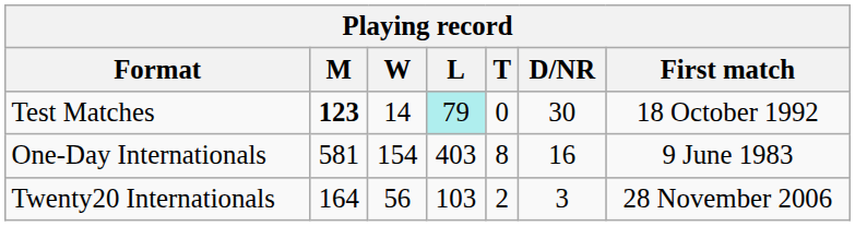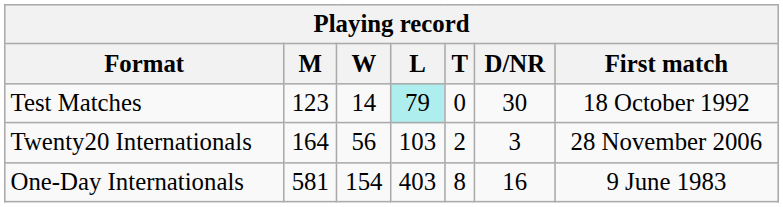 <table class="wikitable" style="text-align:center;width:500px">
 <tr>
 <th colspan="7">Playing record</th>
 </tr>
 <tr>
 <th>Format</th>
 <th>M</th>
 <th>W</th>
 <th>L</th>
 <th>T</th>
 <th>D/NR</th>
 <th>First match</th>
 </tr>
 <tr>
 <td align="left">Test Matches</td>
-<td><strong>123</strong></td>
+<td>123</td>
 <td>14</td>
 <td style="background: paleturquoise;">79</td>
 <td>0</td>
 <td>30</td>
 <td>18 October 1992</td>
+</tr>
+<tr>
+<td align="left">Twenty20 Internationals</td>
+<td>164</td>
+<td>56</td>
+<td>103</td>
+<td>2</td>
+<td>3</td>
+<td>28 November 2006</td>
 </tr>
 <tr>
 <td align="left">One-Day Internationals</td>
 <td>581</td>
 <td>154</td>
 <td>403</td>
 <td>8</td>
 <td>16</td>
 <td>9 June 1983</td>
 </tr>
-<tr>
-<td align="left">Twenty20 Internationals</td>
-<td>164</td>
-<td>56</td>
-<td>103</td>
-<td>2</td>
-<td>3</td>
-<td>28 November 2006</td>
-</tr>
 </table>
